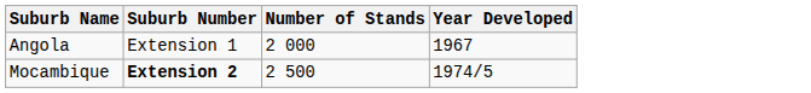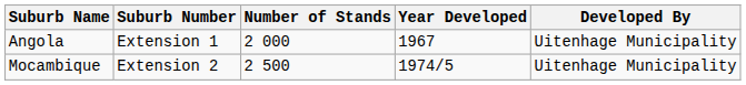 <table class="wikitable">
 <tr>
 <th>Suburb Name</th>
 <th>Suburb Number</th>
 <th>Number of Stands</th>
 <th>Year Developed</th>
+<th>Developed  By</th>
 </tr>
 <tr>
 <td>Angola</td>
 <td>Extension 1</td>
 <td>2 000</td>
 <td>1967</td>
+<td>Uitenhage Municipality</td>
 </tr>
 <tr>
 <td>Mocambique</td>
-<td><strong>Extension 2</strong></td>
+<td>Extension 2</td>
 <td>2 500</td>
 <td>1974/5</td>
+<td>Uitenhage Municipality</td>
 </tr>
 </table>
